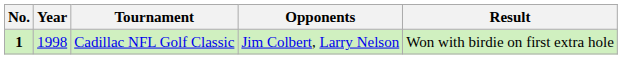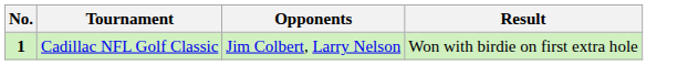 <table class="wikitable" style="font-size:95%;">
 <tr>
 <th>No.</th>
-<th>Year</th>
 <th>Tournament</th>
 <th>Opponents</th>
 <th>Result</th>
 </tr>
 <tr style="background:#D0F0C0;">
 <td align=center><strong>1</strong></td>
-<td><a href='#'>1998</a></td>
 <td><a href='#'>Cadillac NFL Golf Classic</a></td>
 <td> <a href='#'>Jim Colbert</a>,  <a href='#'>Larry Nelson</a></td>
 <td>Won with birdie on first extra hole</td>
 </tr>
 </table>
